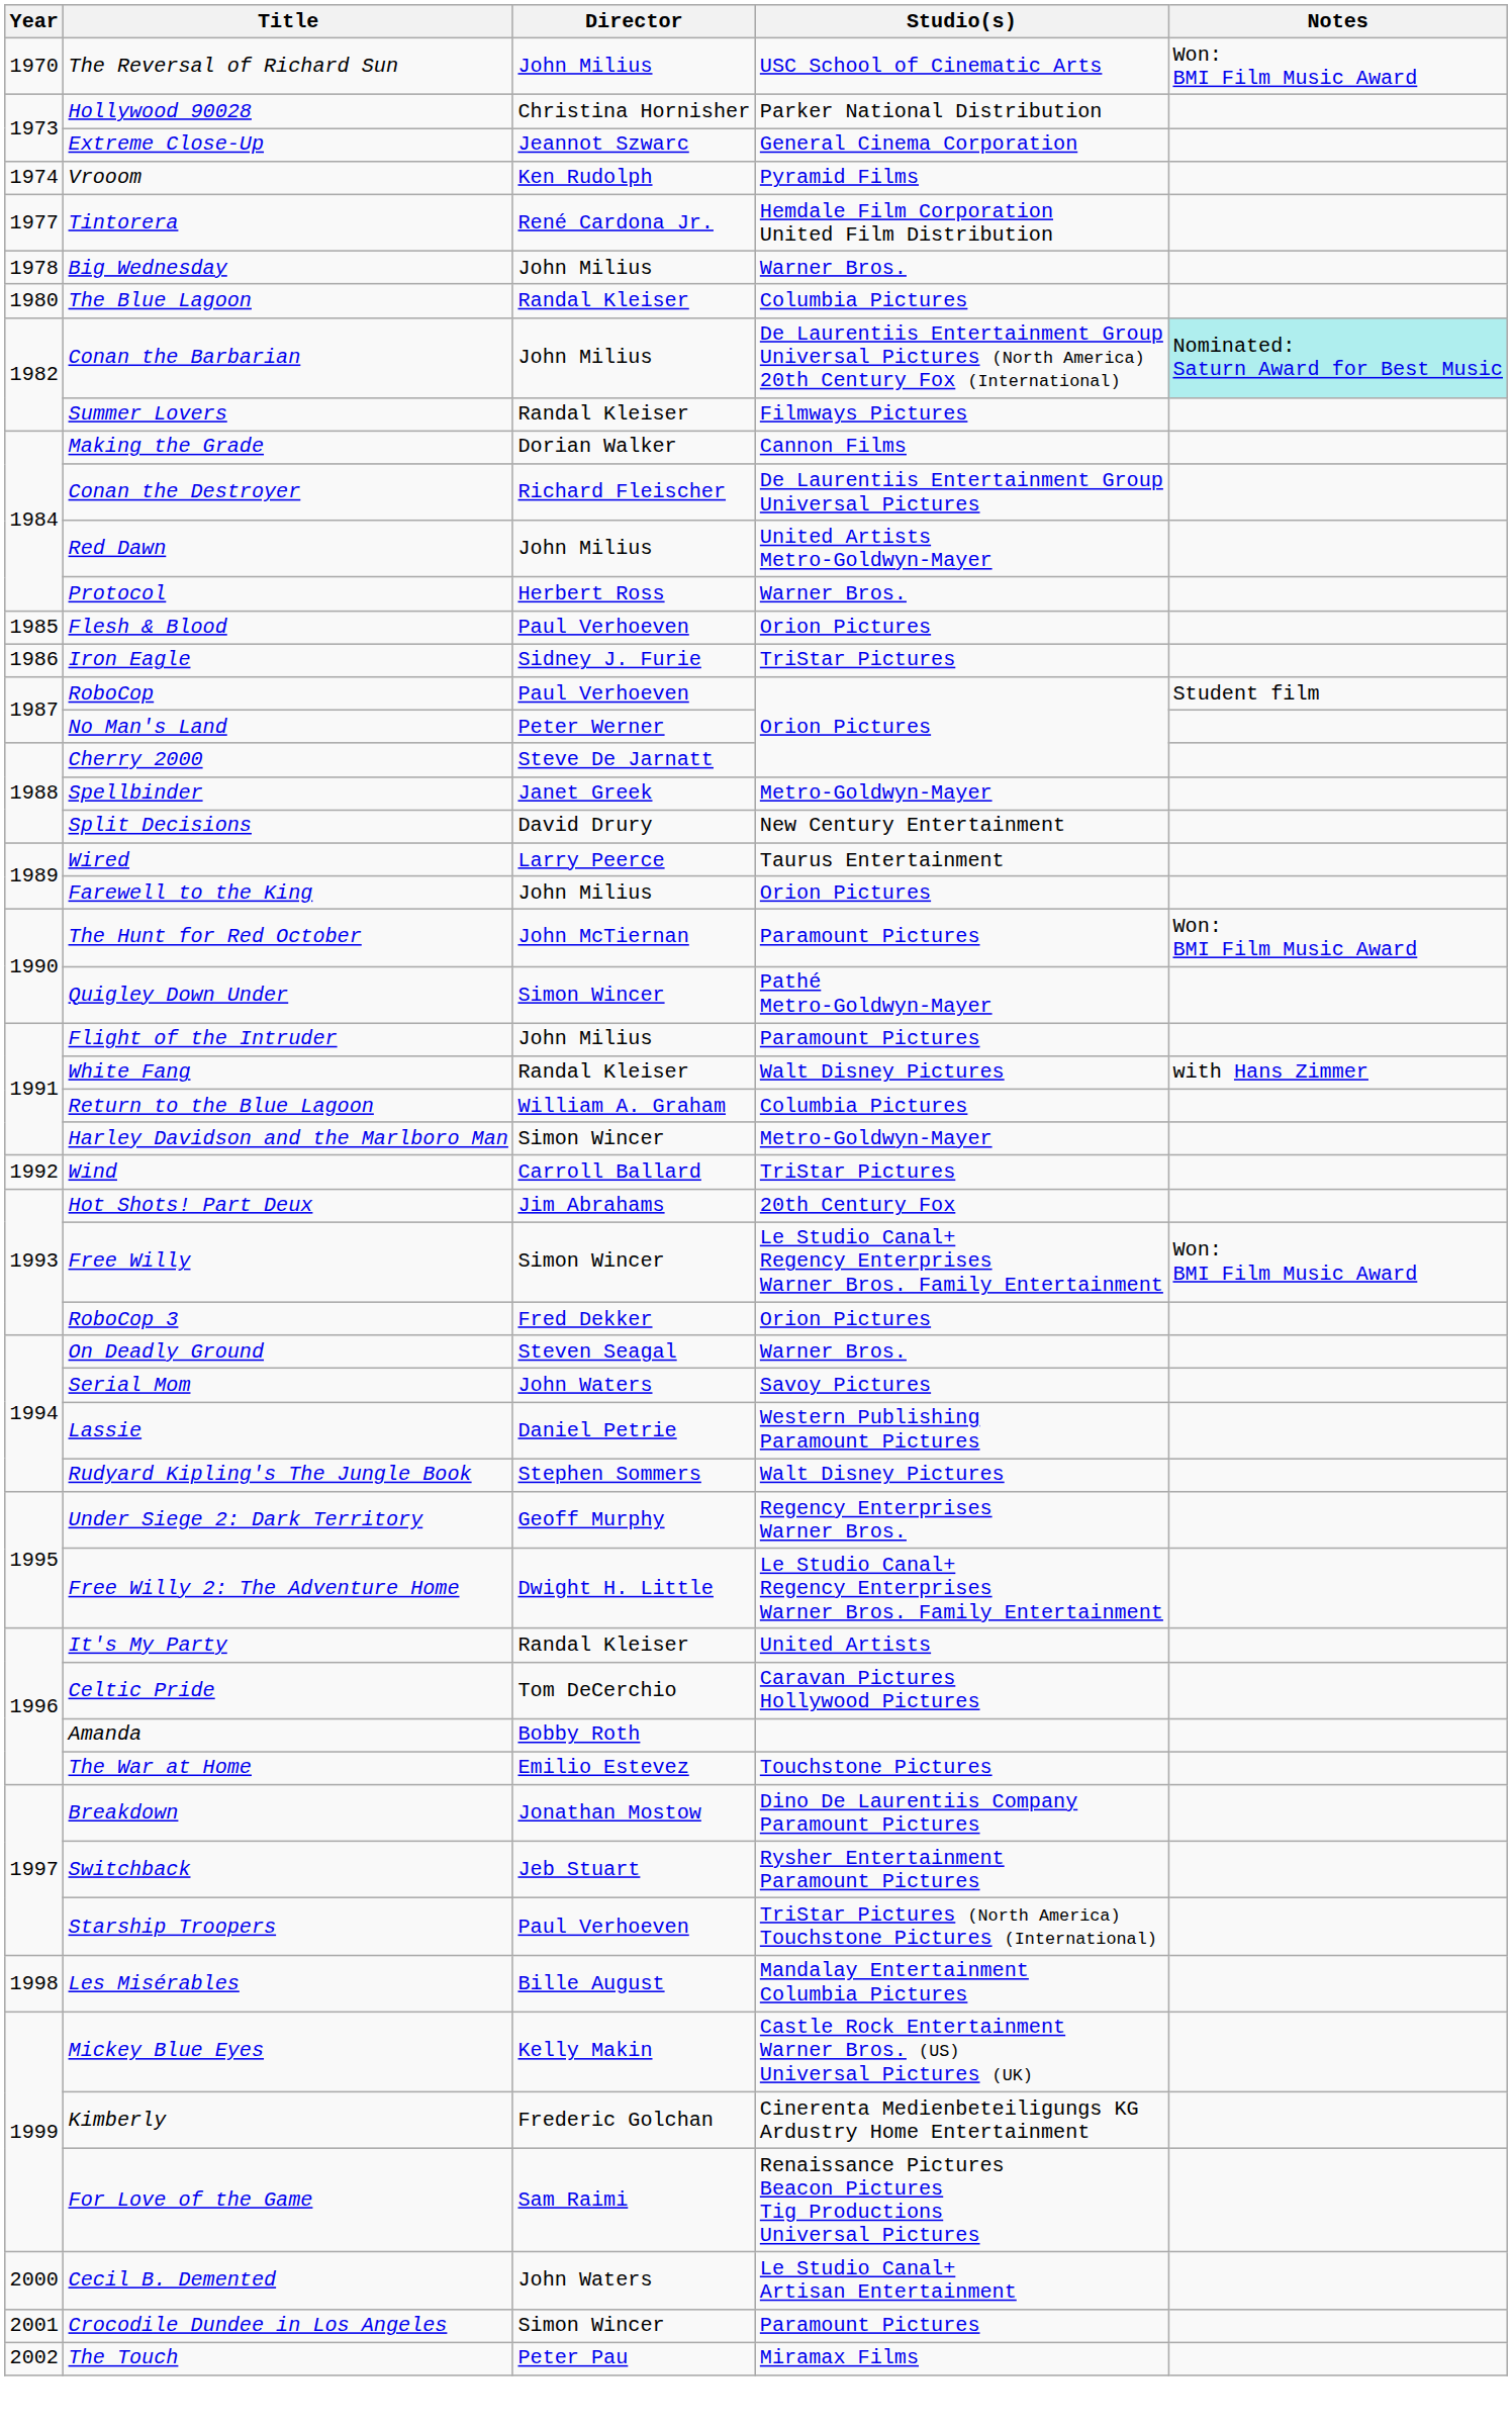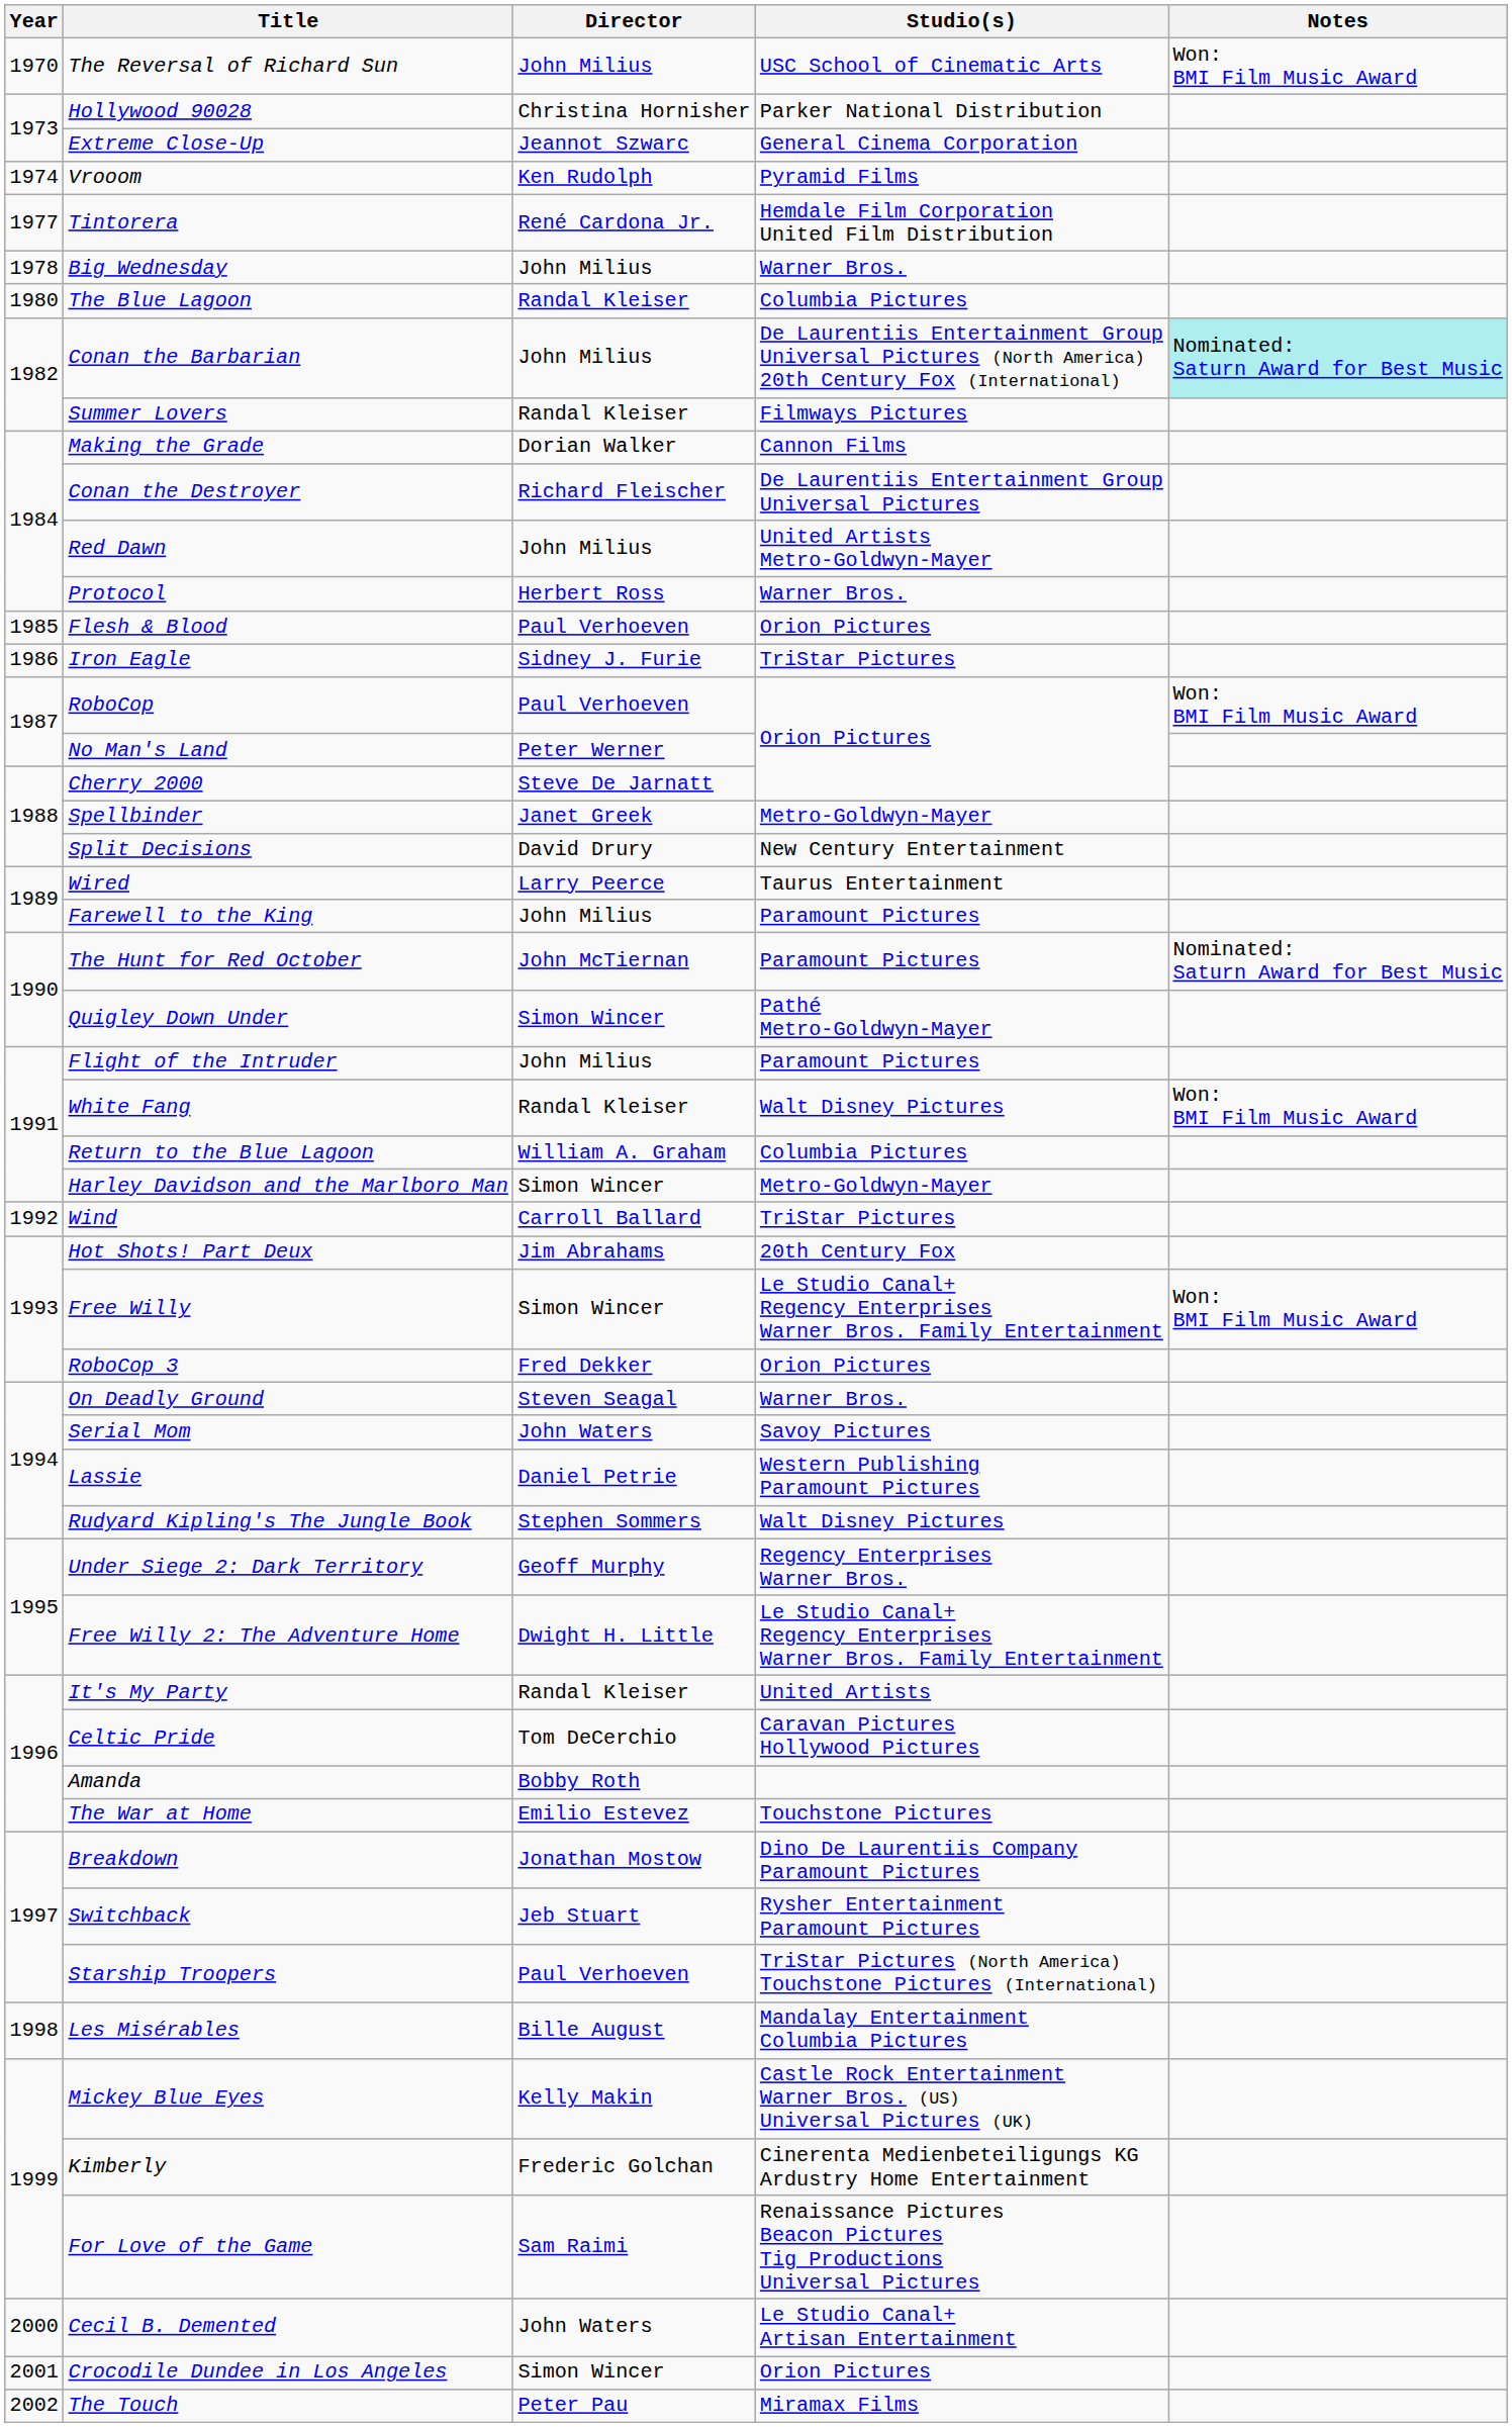 <table class="wikitable sortable">
 <tr>
 <th>Year</th>
 <th>Title</th>
 <th>Director</th>
 <th>Studio(s)</th>
 <th>Notes</th>
 </tr>
 <tr>
 <td>1970</td>
 <td><em>The Reversal of Richard Sun</em></td>
 <td><a href='#'>John Milius</a></td>
 <td><a href='#'>USC School of Cinematic Arts</a></td>
 <td>Won:<br><a href='#'>BMI Film Music Award</a></td>
 </tr>
 <tr>
 <td rowspan="2">1973</td>
 <td><em><a href='#'>Hollywood 90028</a></em></td>
 <td>Christina Hornisher</td>
 <td>Parker National Distribution</td>
 <td></td>
 </tr>
 <tr>
 <td><em><a href='#'>Extreme Close-Up</a></em></td>
 <td><a href='#'>Jeannot Szwarc</a></td>
 <td><a href='#'>General Cinema Corporation</a></td>
 <td></td>
 </tr>
 <tr>
 <td>1974</td>
 <td><em>Vrooom</em></td>
 <td><a href='#'>Ken Rudolph</a></td>
 <td><a href='#'>Pyramid Films</a></td>
 <td></td>
 </tr>
 <tr>
 <td>1977</td>
 <td><em><a href='#'>Tintorera</a></em></td>
 <td><a href='#'>René Cardona Jr.</a></td>
 <td><a href='#'>Hemdale Film Corporation</a><br>United Film Distribution</td>
 <td></td>
 </tr>
 <tr>
 <td>1978</td>
 <td><em><a href='#'>Big Wednesday</a></em></td>
 <td>John Milius</td>
 <td><a href='#'>Warner Bros.</a></td>
 <td></td>
 </tr>
 <tr>
 <td>1980</td>
 <td><em><a href='#'>The Blue Lagoon</a></em></td>
 <td><a href='#'>Randal Kleiser</a></td>
 <td><a href='#'>Columbia Pictures</a></td>
 <td></td>
 </tr>
 <tr>
 <td rowspan="2">1982</td>
 <td><em><a href='#'>Conan the Barbarian</a></em></td>
 <td>John Milius</td>
 <td><a href='#'>De Laurentiis Entertainment Group</a><br><a href='#'>Universal Pictures</a> <small>(North America)</small><br><a href='#'>20th Century Fox</a> <small>(International)</small></td>
 <td style="background: paleturquoise;">Nominated:<br><a href='#'>Saturn Award for Best Music</a></td>
 </tr>
 <tr>
 <td><em><a href='#'>Summer Lovers</a></em></td>
 <td>Randal Kleiser</td>
 <td><a href='#'>Filmways Pictures</a></td>
 <td></td>
 </tr>
 <tr>
 <td rowspan="4">1984</td>
 <td><em><a href='#'>Making the Grade</a></em></td>
 <td>Dorian Walker</td>
 <td><a href='#'>Cannon Films</a></td>
 <td></td>
 </tr>
 <tr>
 <td><em><a href='#'>Conan the Destroyer</a></em></td>
 <td><a href='#'>Richard Fleischer</a></td>
 <td><a href='#'>De Laurentiis Entertainment Group</a><br><a href='#'>Universal Pictures</a></td>
 <td></td>
 </tr>
 <tr>
 <td><em><a href='#'>Red Dawn</a></em></td>
 <td>John Milius</td>
 <td><a href='#'>United Artists</a><br><a href='#'>Metro-Goldwyn-Mayer</a></td>
 <td></td>
 </tr>
 <tr>
 <td><em><a href='#'>Protocol</a></em></td>
 <td><a href='#'>Herbert Ross</a></td>
 <td><a href='#'>Warner Bros.</a></td>
 <td></td>
 </tr>
 <tr>
 <td>1985</td>
 <td><em><a href='#'>Flesh & Blood</a></em></td>
 <td><a href='#'>Paul Verhoeven</a></td>
 <td><a href='#'>Orion Pictures</a></td>
 <td></td>
 </tr>
 <tr>
 <td>1986</td>
 <td><em><a href='#'>Iron Eagle</a></em></td>
 <td><a href='#'>Sidney J. Furie</a></td>
 <td><a href='#'>TriStar Pictures</a></td>
 <td></td>
 </tr>
 <tr>
 <td rowspan="2">1987</td>
 <td><em><a href='#'>RoboCop</a></em></td>
 <td><a href='#'>Paul Verhoeven</a></td>
 <td rowspan="3"><a href='#'>Orion Pictures</a></td>
-<td>Student film</td>
+<td>Won:<br><a href='#'>BMI Film Music Award</a></td>
 </tr>
 <tr>
 <td><em><a href='#'>No Man's Land</a></em></td>
 <td><a href='#'>Peter Werner</a></td>
 <td></td>
 </tr>
 <tr>
 <td rowspan="3">1988</td>
 <td><em><a href='#'>Cherry 2000</a></em></td>
 <td><a href='#'>Steve De Jarnatt</a></td>
 <td></td>
 </tr>
 <tr>
 <td><em><a href='#'>Spellbinder</a></em></td>
 <td><a href='#'>Janet Greek</a></td>
 <td><a href='#'>Metro-Goldwyn-Mayer</a></td>
 <td></td>
 </tr>
 <tr>
 <td><em><a href='#'>Split Decisions</a></em></td>
 <td>David Drury</td>
 <td>New Century Entertainment</td>
 <td></td>
 </tr>
 <tr>
 <td rowspan="2">1989</td>
 <td><em><a href='#'>Wired</a></em></td>
 <td><a href='#'>Larry Peerce</a></td>
 <td>Taurus Entertainment</td>
 <td></td>
 </tr>
 <tr>
 <td><em><a href='#'>Farewell to the King</a></em></td>
 <td>John Milius</td>
-<td><a href='#'>Orion Pictures</a></td>
+<td><a href='#'>Paramount Pictures</a></td>
 <td></td>
 </tr>
 <tr>
 <td rowspan="2">1990</td>
 <td><em><a href='#'>The Hunt for Red October</a></em></td>
 <td><a href='#'>John McTiernan</a></td>
 <td><a href='#'>Paramount Pictures</a></td>
-<td>Won:<br><a href='#'>BMI Film Music Award</a></td>
+<td>Nominated:<br><a href='#'>Saturn Award for Best Music</a></td>
 </tr>
 <tr>
 <td><em><a href='#'>Quigley Down Under</a></em></td>
 <td><a href='#'>Simon Wincer</a></td>
 <td><a href='#'>Pathé</a><br><a href='#'>Metro-Goldwyn-Mayer</a></td>
 <td></td>
 </tr>
 <tr>
 <td rowspan="4">1991</td>
 <td><em><a href='#'>Flight of the Intruder</a></em></td>
 <td>John Milius</td>
 <td><a href='#'>Paramount Pictures</a></td>
 <td></td>
 </tr>
 <tr>
 <td><em><a href='#'>White Fang</a></em></td>
 <td>Randal Kleiser</td>
 <td><a href='#'>Walt Disney Pictures</a></td>
-<td>with <a href='#'>Hans Zimmer</a></td>
+<td>Won:<br><a href='#'>BMI Film Music Award</a></td>
 </tr>
 <tr>
 <td><em><a href='#'>Return to the Blue Lagoon</a></em></td>
 <td><a href='#'>William A. Graham</a></td>
 <td><a href='#'>Columbia Pictures</a></td>
 <td></td>
 </tr>
 <tr>
 <td><em><a href='#'>Harley Davidson and the Marlboro Man</a></em></td>
 <td>Simon Wincer</td>
 <td><a href='#'>Metro-Goldwyn-Mayer</a></td>
 <td></td>
 </tr>
 <tr>
 <td rowspan="1">1992</td>
 <td><em><a href='#'>Wind</a></em></td>
 <td><a href='#'>Carroll Ballard</a></td>
 <td><a href='#'>TriStar Pictures</a></td>
 <td></td>
 </tr>
 <tr>
 <td rowspan="3">1993</td>
 <td><em><a href='#'>Hot Shots! Part Deux</a></em></td>
 <td><a href='#'>Jim Abrahams</a></td>
 <td><a href='#'>20th Century Fox</a></td>
 <td></td>
 </tr>
 <tr>
 <td><em><a href='#'>Free Willy</a></em></td>
 <td>Simon Wincer</td>
 <td><a href='#'>Le Studio Canal+</a><br><a href='#'>Regency Enterprises</a><br><a href='#'>Warner Bros. Family Entertainment</a></td>
 <td>Won:<br><a href='#'>BMI Film Music Award</a></td>
 </tr>
 <tr>
 <td><em><a href='#'>RoboCop 3</a></em></td>
 <td><a href='#'>Fred Dekker</a></td>
 <td><a href='#'>Orion Pictures</a></td>
 <td></td>
 </tr>
 <tr>
 <td rowspan="4">1994</td>
 <td><em><a href='#'>On Deadly Ground</a></em></td>
 <td><a href='#'>Steven Seagal</a></td>
 <td><a href='#'>Warner Bros.</a></td>
 <td></td>
 </tr>
 <tr>
 <td><em><a href='#'>Serial Mom</a></em></td>
 <td><a href='#'>John Waters</a></td>
 <td><a href='#'>Savoy Pictures</a></td>
 <td></td>
 </tr>
 <tr>
 <td><em><a href='#'>Lassie</a></em></td>
 <td><a href='#'>Daniel Petrie</a></td>
 <td><a href='#'>Western Publishing</a><br><a href='#'>Paramount Pictures</a></td>
 <td></td>
 </tr>
 <tr>
 <td><em><a href='#'>Rudyard Kipling's The Jungle Book</a></em></td>
 <td><a href='#'>Stephen Sommers</a></td>
 <td><a href='#'>Walt Disney Pictures</a></td>
 <td></td>
 </tr>
 <tr>
 <td rowspan="2">1995</td>
 <td><em><a href='#'>Under Siege 2: Dark Territory</a></em></td>
 <td><a href='#'>Geoff Murphy</a></td>
 <td><a href='#'>Regency Enterprises</a><br><a href='#'>Warner Bros.</a></td>
 <td></td>
 </tr>
 <tr>
 <td><em><a href='#'>Free Willy 2: The Adventure Home</a></em></td>
 <td><a href='#'>Dwight H. Little</a></td>
 <td><a href='#'>Le Studio Canal+</a><br><a href='#'>Regency Enterprises</a><br><a href='#'>Warner Bros. Family Entertainment</a></td>
 <td></td>
 </tr>
 <tr>
 <td rowspan="4">1996</td>
 <td><em><a href='#'>It's My Party</a></em></td>
 <td>Randal Kleiser</td>
 <td><a href='#'>United Artists</a></td>
 <td></td>
 </tr>
 <tr>
 <td><em><a href='#'>Celtic Pride</a></em></td>
 <td>Tom DeCerchio</td>
 <td><a href='#'>Caravan Pictures</a><br><a href='#'>Hollywood Pictures</a></td>
 <td></td>
 </tr>
 <tr>
 <td><em>Amanda</em></td>
 <td><a href='#'>Bobby Roth</a></td>
 <td></td>
 <td></td>
 </tr>
 <tr>
 <td><em><a href='#'>The War at Home</a></em></td>
 <td><a href='#'>Emilio Estevez</a></td>
 <td><a href='#'>Touchstone Pictures</a></td>
 <td></td>
 </tr>
 <tr>
 <td rowspan="3">1997</td>
 <td><em><a href='#'>Breakdown</a></em></td>
 <td><a href='#'>Jonathan Mostow</a></td>
 <td><a href='#'>Dino De Laurentiis Company</a><br><a href='#'>Paramount Pictures</a></td>
 <td></td>
 </tr>
 <tr>
 <td><em><a href='#'>Switchback</a></em></td>
 <td><a href='#'>Jeb Stuart</a></td>
 <td><a href='#'>Rysher Entertainment</a><br><a href='#'>Paramount Pictures</a></td>
 <td></td>
 </tr>
 <tr>
 <td><em><a href='#'>Starship Troopers</a></em></td>
 <td><a href='#'>Paul Verhoeven</a></td>
 <td><a href='#'>TriStar Pictures</a> <small>(North America)</small><br> <a href='#'>Touchstone Pictures</a> <small>(International)</small></td>
 <td></td>
 </tr>
 <tr>
 <td>1998</td>
 <td><em><a href='#'>Les Misérables</a></em></td>
 <td><a href='#'>Bille August</a></td>
 <td><a href='#'>Mandalay Entertainment</a><br><a href='#'>Columbia Pictures</a></td>
 <td></td>
 </tr>
 <tr>
 <td rowspan="3">1999</td>
 <td><em><a href='#'>Mickey Blue Eyes</a></em></td>
 <td><a href='#'>Kelly Makin</a></td>
 <td><a href='#'>Castle Rock Entertainment</a><br><a href='#'>Warner Bros.</a> <small>(US)</small><br><a href='#'>Universal Pictures</a> <small>(UK)</small></td>
 <td></td>
 </tr>
 <tr>
 <td><em>Kimberly</em></td>
 <td>Frederic Golchan</td>
 <td>Cinerenta Medienbeteiligungs KG<br>Ardustry Home Entertainment</td>
 <td></td>
 </tr>
 <tr>
 <td><em><a href='#'>For Love of the Game</a></em></td>
 <td><a href='#'>Sam Raimi</a></td>
 <td>Renaissance Pictures<br><a href='#'>Beacon Pictures</a><br><a href='#'>Tig Productions</a><br><a href='#'>Universal Pictures</a></td>
 <td></td>
 </tr>
 <tr>
 <td>2000</td>
 <td><em><a href='#'>Cecil B. Demented</a></em></td>
 <td>John Waters</td>
 <td><a href='#'>Le Studio Canal+</a><br><a href='#'>Artisan Entertainment</a></td>
 <td></td>
 </tr>
 <tr>
 <td>2001</td>
 <td><em><a href='#'>Crocodile Dundee in Los Angeles</a></em></td>
 <td>Simon Wincer</td>
-<td><a href='#'>Paramount Pictures</a></td>
+<td><a href='#'>Orion Pictures</a></td>
 <td></td>
 </tr>
 <tr>
 <td>2002</td>
 <td><em><a href='#'>The Touch</a></em></td>
 <td><a href='#'>Peter Pau</a></td>
 <td><a href='#'>Miramax Films</a></td>
 <td></td>
 </tr>
 </table>
